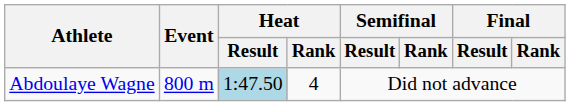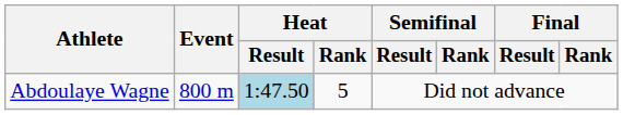 <table class=wikitable style="font-size:90%">
 <tr>
 <th rowspan="2">Athlete</th>
 <th rowspan="2">Event</th>
 <th colspan="2">Heat</th>
 <th colspan="2">Semifinal</th>
 <th colspan="2">Final</th>
 </tr>
 <tr style="font-size:95%">
 <th>Result</th>
 <th>Rank</th>
 <th>Result</th>
 <th>Rank</th>
 <th>Result</th>
 <th>Rank</th>
 </tr>
 <tr align=center>
 <td align=left><a href='#'>Abdoulaye Wagne</a></td>
 <td align=left><a href='#'>800 m</a></td>
 <td style="background: lightblue;">1:47.50</td>
-<td>4</td>
+<td>5</td>
 <td colspan=4>Did not advance</td>
 </tr>
 </table>
